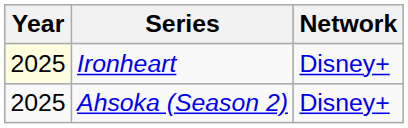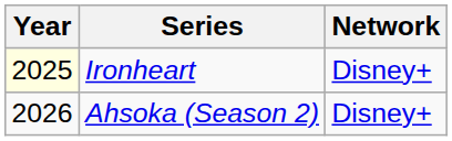 <table class="wikitable sortable">
 <tr>
 <th>Year</th>
 <th>Series</th>
 <th>Network</th>
 </tr>
 <tr>
 <td style="background: lightyellow;">2025</td>
 <td><em><a href='#'>Ironheart</a></em></td>
 <td><a href='#'>Disney+</a></td>
 </tr>
 <tr>
-<td>2025</td>
+<td>2026</td>
 <td><em><a href='#'>Ahsoka (Season 2)</a></em></td>
 <td><a href='#'>Disney+</a></td>
 </tr>
 </table>
